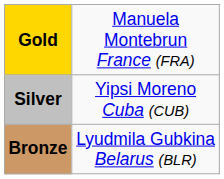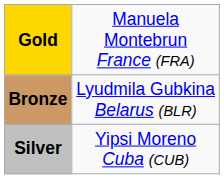 <table class="wikitable" style=" text-align:center; font-size:110%;" width="35%">
 <tr>
 <td bgcolor="gold"><strong>Gold</strong></td>
 <td> <a href='#'>Manuela Montebrun</a><br><em><a href='#'>France</a> <small>(FRA)</small></em></td>
 </tr>
 <tr>
+<td bgcolor="CC9966"><strong>Bronze</strong></td>
+<td> <a href='#'>Lyudmila Gubkina</a><br><em><a href='#'>Belarus</a> <small>(BLR)</small></em></td>
+</tr>
+<tr>
 <td bgcolor="silver"><strong>Silver</strong></td>
 <td> <a href='#'>Yipsi Moreno</a><br><em><a href='#'>Cuba</a> <small>(CUB)</small></em></td>
 </tr>
-<tr>
-<td bgcolor="CC9966"><strong>Bronze</strong></td>
-<td> <a href='#'>Lyudmila Gubkina</a><br><em><a href='#'>Belarus</a> <small>(BLR)</small></em></td>
-</tr>
 </table>
